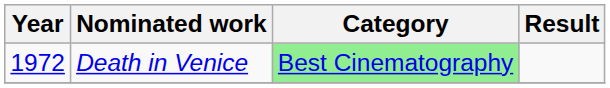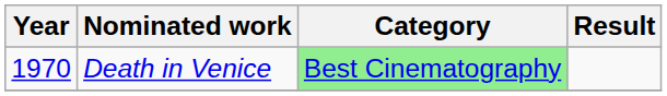 <table class="wikitable plainrowheaders">
 <tr>
 <th>Year</th>
 <th>Nominated work</th>
 <th>Category</th>
 <th>Result</th>
 </tr>
 <tr>
-<td><a href='#'>1972</a></td>
+<td><a href='#'>1970</a></td>
 <td><em><a href='#'>Death in Venice</a></em></td>
 <td style="background: lightgreen;"><a href='#'>Best Cinematography</a></td>
 <td></td>
 </tr>
 <tr>
 </tr>
 </table>
